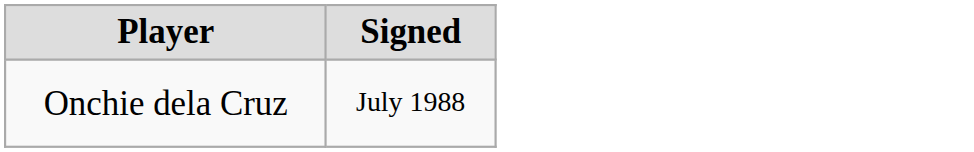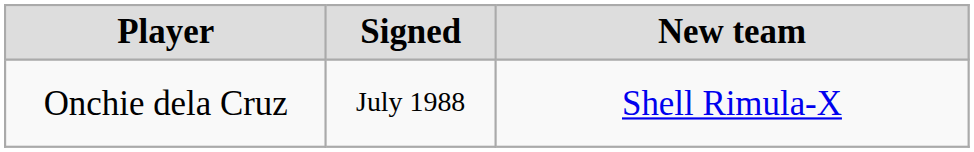 <table class="wikitable" style="text-align: center">
 <tr align="center" bgcolor="#dddddd">
 <td style="width:140px"><strong>Player</strong></td>
 <td style="width:70px"><strong>Signed</strong></td>
+<td style="width:210px"><strong>New team</strong></td>
 </tr>
 <tr style="height:40px">
 <td>Onchie dela Cruz</td>
 <td style="font-size: 80%">July 1988</td>
+<td><a href='#'>Shell Rimula-X</a></td>
 </tr>
 </table>
